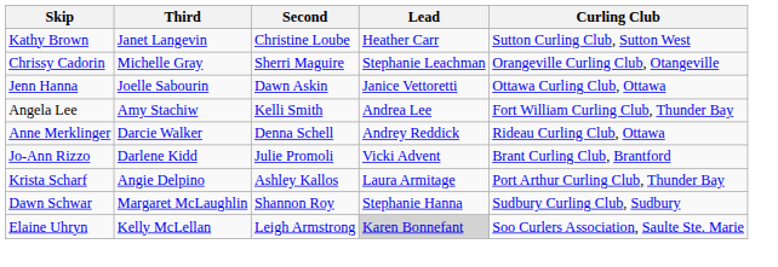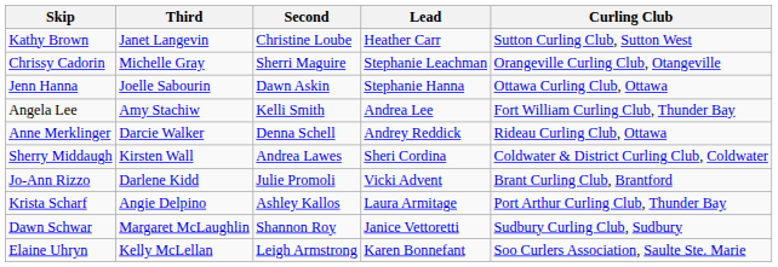 <table class="wikitable">
 <tr>
 <th>Skip</th>
 <th>Third</th>
 <th>Second</th>
 <th>Lead</th>
 <th>Curling Club</th>
 </tr>
 <tr>
 <td><a href='#'>Kathy Brown</a></td>
 <td><a href='#'>Janet Langevin</a></td>
 <td><a href='#'>Christine Loube</a></td>
 <td><a href='#'>Heather Carr</a></td>
 <td><a href='#'>Sutton Curling Club</a>, <a href='#'>Sutton West</a></td>
 </tr>
 <tr>
 <td><a href='#'>Chrissy Cadorin</a></td>
 <td><a href='#'>Michelle Gray</a></td>
 <td><a href='#'>Sherri Maguire</a></td>
 <td><a href='#'>Stephanie Leachman</a></td>
 <td><a href='#'>Orangeville Curling Club</a>, <a href='#'>Otangeville</a></td>
 </tr>
 <tr>
 <td><a href='#'>Jenn Hanna</a></td>
 <td><a href='#'>Joelle Sabourin</a></td>
 <td><a href='#'>Dawn Askin</a></td>
-<td><a href='#'>Janice Vettoretti</a></td>
+<td><a href='#'>Stephanie Hanna</a></td>
 <td><a href='#'>Ottawa Curling Club</a>, <a href='#'>Ottawa</a></td>
 </tr>
 <tr>
 <td>Angela Lee</td>
 <td><a href='#'>Amy Stachiw</a></td>
 <td><a href='#'>Kelli Smith</a></td>
 <td><a href='#'>Andrea Lee</a></td>
 <td><a href='#'>Fort William Curling Club</a>, <a href='#'>Thunder Bay</a></td>
 </tr>
 <tr>
 <td><a href='#'>Anne Merklinger</a></td>
 <td><a href='#'>Darcie Walker</a></td>
 <td><a href='#'>Denna Schell</a></td>
 <td><a href='#'>Andrey Reddick</a></td>
 <td><a href='#'>Rideau Curling Club</a>, <a href='#'>Ottawa</a></td>
+</tr>
+<tr>
+<td><a href='#'>Sherry Middaugh</a></td>
+<td><a href='#'>Kirsten Wall</a></td>
+<td><a href='#'>Andrea Lawes</a></td>
+<td><a href='#'>Sheri Cordina</a></td>
+<td><a href='#'>Coldwater & District Curling Club</a>, <a href='#'>Coldwater</a></td>
 </tr>
 <tr>
 <td><a href='#'>Jo-Ann Rizzo</a></td>
 <td><a href='#'>Darlene Kidd</a></td>
 <td><a href='#'>Julie Promoli</a></td>
 <td><a href='#'>Vicki Advent</a></td>
 <td><a href='#'>Brant Curling Club</a>, <a href='#'>Brantford</a></td>
 </tr>
 <tr>
 <td><a href='#'>Krista Scharf</a></td>
 <td><a href='#'>Angie Delpino</a></td>
 <td><a href='#'>Ashley Kallos</a></td>
 <td><a href='#'>Laura Armitage</a></td>
 <td><a href='#'>Port Arthur Curling Club</a>, <a href='#'>Thunder Bay</a></td>
 </tr>
 <tr>
 <td><a href='#'>Dawn Schwar</a></td>
 <td><a href='#'>Margaret McLaughlin</a></td>
 <td><a href='#'>Shannon Roy</a></td>
-<td><a href='#'>Stephanie Hanna</a></td>
+<td><a href='#'>Janice Vettoretti</a></td>
 <td><a href='#'>Sudbury Curling Club</a>, <a href='#'>Sudbury</a></td>
 </tr>
 <tr>
 <td><a href='#'>Elaine Uhryn</a></td>
 <td><a href='#'>Kelly McLellan</a></td>
 <td><a href='#'>Leigh Armstrong</a></td>
-<td style="background: lightgrey;"><a href='#'>Karen Bonnefant</a></td>
+<td><a href='#'>Karen Bonnefant</a></td>
 <td><a href='#'>Soo Curlers Association</a>, <a href='#'>Saulte Ste. Marie</a></td>
 </tr>
 </table>
